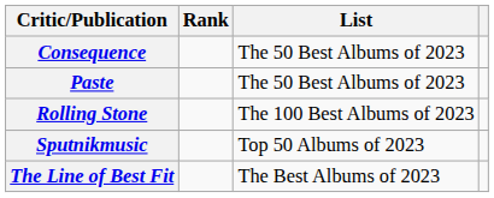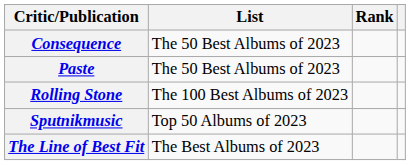 <table class="wikitable sortable plainrowheaders" style="border:none; margin:0;">
 <tr>
 <th scope="col">Critic/Publication</th>
+<th scope="col" class="unsortable">List</th>
 <th scope="col" data-sort-type="number">Rank</th>
-<th scope="col" class="unsortable">List</th>
 <th scope="col" class="unsortable"></th>
 </tr>
 <tr>
 <th scope="row"><em><a href='#'>Consequence</a></em></th>
+<td>The 50 Best Albums of 2023</td>
 <td></td>
-<td>The 50 Best Albums of 2023</td>
 <td></td>
 </tr>
 <tr>
 <th scope="row"><em><a href='#'>Paste</a></em></th>
+<td>The 50 Best Albums of 2023</td>
 <td></td>
-<td>The 50 Best Albums of 2023</td>
 <td></td>
 </tr>
 <tr>
 <th scope="row"><em><a href='#'>Rolling Stone</a></em></th>
+<td>The 100 Best Albums of 2023</td>
 <td></td>
-<td>The 100 Best Albums of 2023</td>
 <td></td>
 </tr>
 <tr>
 <th scope="row"><em><a href='#'>Sputnikmusic</a></em></th>
+<td>Top 50 Albums of 2023</td>
 <td></td>
-<td>Top 50 Albums of 2023</td>
 <td></td>
 </tr>
 <tr>
 <th scope="row"><em><a href='#'>The Line of Best Fit</a></em></th>
+<td>The Best Albums of 2023</td>
 <td></td>
-<td>The Best Albums of 2023</td>
 <td></td>
 </tr>
 </table>
